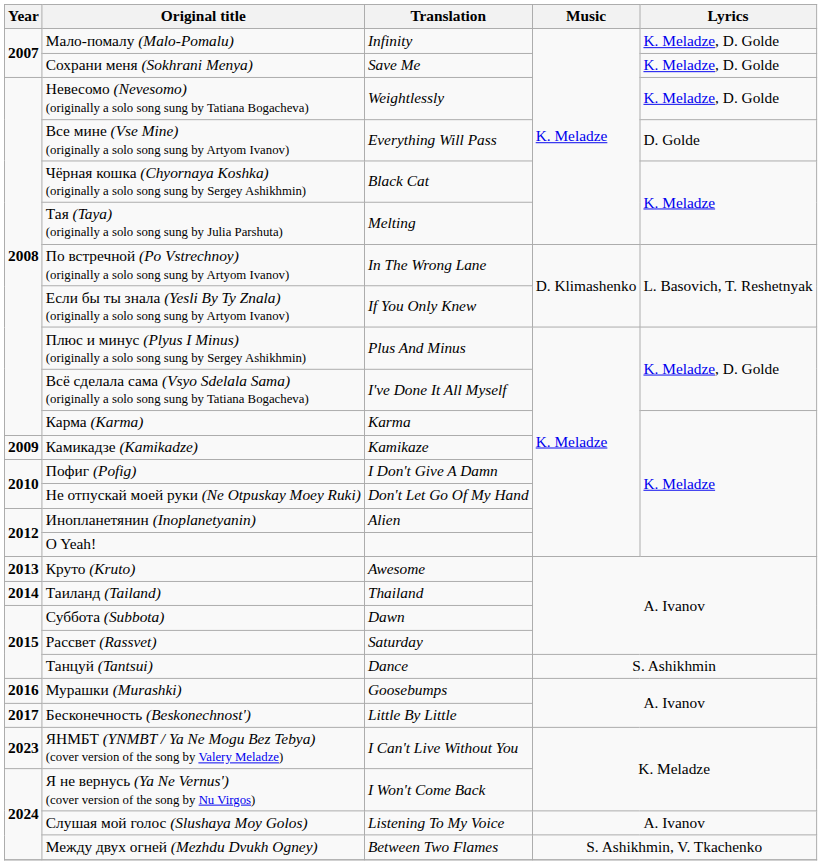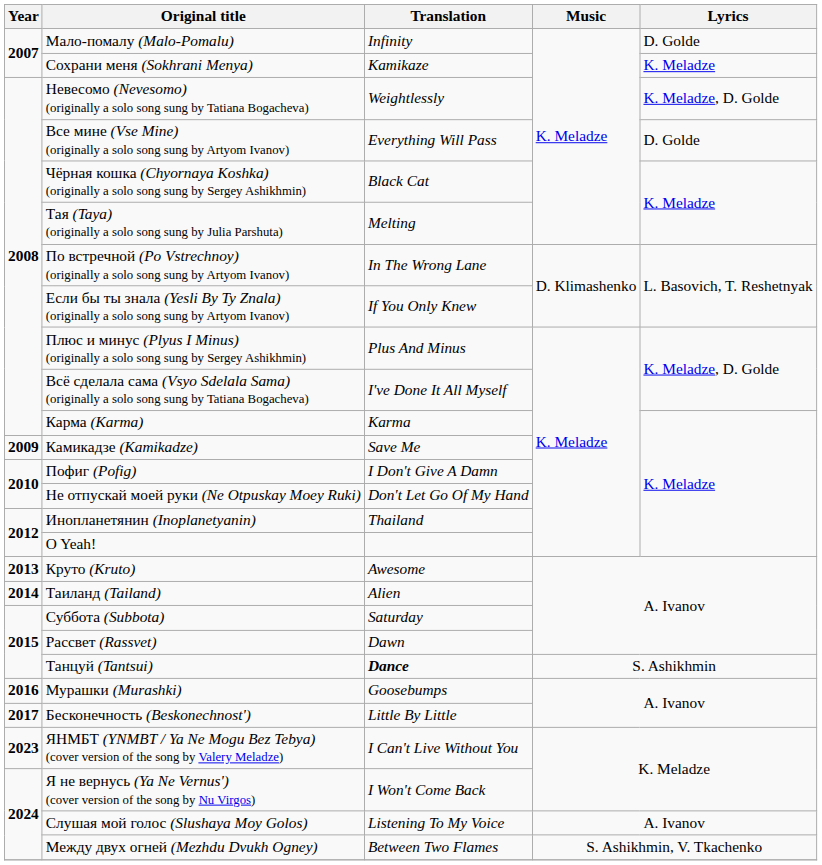 <table class="wikitable">
 <tr>
 <th>Year</th>
 <th>Original title</th>
 <th>Translation</th>
 <th>Music</th>
 <th>Lyrics</th>
 </tr>
 <tr>
 <td rowspan="2"><strong>2007</strong></td>
 <td>Мало-помалу <em>(Malo-Pomalu)</em></td>
 <td><em>Infinity</em></td>
 <td rowspan="6"><a href='#'>K. Meladze</a></td>
-<td><a href='#'>K. Meladze</a>, D. Golde</td>
+<td>D. Golde</td>
 </tr>
 <tr>
 <td>Сохрани меня <em>(Sokhrani Menya)</em></td>
-<td><em>Save Me</em></td>
-<td><a href='#'>K. Meladze</a>, D. Golde</td>
+<td><em>Kamikaze</em></td>
+<td><a href='#'>K. Meladze</a></td>
 </tr>
 <tr>
 <td rowspan="9"><strong>2008</strong></td>
 <td>Невесомо <em>(Nevesomo)</em><br><small>(originally a solo song sung by Tatiana Bogacheva)</small></td>
 <td><em>Weightlessly</em></td>
 <td><a href='#'>K. Meladze</a>, D. Golde</td>
 </tr>
 <tr>
 <td>Все мине <em>(Vse Mine)</em><br><small>(originally a solo song sung by Artyom Ivanov)</small></td>
 <td><em>Everything Will Pass</em></td>
 <td>D. Golde</td>
 </tr>
 <tr>
 <td>Чёрная кошка <em>(Chyornaya Koshka)</em><br><small>(originally a solo song sung by Sergey Ashikhmin)</small></td>
 <td><em>Black Cat</em></td>
 <td rowspan="2"><a href='#'>K. Meladze</a></td>
 </tr>
 <tr>
 <td>Тая <em>(Taya)</em><br><small>(originally a solo song sung by Julia Parshuta)</small></td>
 <td><em>Melting</em></td>
 </tr>
 <tr>
 <td>По встречной <em>(Po Vstrechnoy)</em><br><small>(originally a solo song sung by Artyom Ivanov)</small></td>
 <td><em>In The Wrong Lane</em></td>
 <td rowspan="2">D. Klimashenko</td>
 <td rowspan="2">L. Basovich, T. Reshetnyak</td>
 </tr>
 <tr>
 <td>Если бы ты знала <em>(Yesli By Ty Znala)</em><br><small>(originally a solo song sung by Artyom Ivanov)</small></td>
 <td><em>If You Only Knew</em></td>
 </tr>
 <tr>
 <td>Плюс и минус <em>(Plyus I Minus)</em><br><small>(originally a solo song sung by Sergey Ashikhmin)</small></td>
 <td><em>Plus And Minus</em></td>
 <td rowspan="8"><a href='#'>K. Meladze</a></td>
 <td rowspan="2"><a href='#'>K. Meladze</a>, D. Golde</td>
 </tr>
 <tr>
 <td>Всё сделала сама <em>(Vsyo Sdelala Sama)</em><br><small>(originally a solo song sung by Tatiana Bogacheva)</small></td>
 <td><em>I've Done It All Myself</em></td>
 </tr>
 <tr>
 <td>Карма <em>(Karma)</em></td>
 <td><em>Karma</em></td>
 <td rowspan="6"><a href='#'>K. Meladze</a></td>
 </tr>
 <tr>
 <td><strong>2009</strong></td>
 <td>Камикадзе <em>(Kamikadze)</em></td>
-<td><em>Kamikaze</em></td>
+<td><em>Save Me</em></td>
 </tr>
 <tr>
 <td rowspan="2"><strong>2010</strong></td>
 <td>Пофиг <em>(Pofig)</em></td>
 <td><em>I Don't Give A Damn</em></td>
 </tr>
 <tr>
 <td>Не отпускай моей руки <em>(Ne Otpuskay Moey Ruki)</em></td>
 <td><em>Don't Let Go Of My Hand</em></td>
 </tr>
 <tr>
 <td rowspan="2"><strong>2012</strong></td>
 <td>Инопланетянин <em>(Inoplanetyanin)</em></td>
-<td><em>Alien</em></td>
+<td><em>Thailand</em></td>
 </tr>
 <tr>
 <td>O Yeah!</td>
 <td></td>
 </tr>
 <tr>
 <td><strong>2013</strong></td>
 <td>Круто <em>(Kruto)</em></td>
 <td><em>Awesome</em></td>
 <td colspan=2; rowspan=4; align="center">A. Ivanov</td>
 </tr>
 <tr>
 <td><strong>2014</strong></td>
 <td>Таиланд <em>(Tailand)</em></td>
-<td><em>Thailand</em></td>
+<td><em>Alien</em></td>
 </tr>
 <tr>
 <td rowspan=3><strong>2015</strong></td>
 <td>Суббота <em>(Subbota)</em></td>
+<td><em>Saturday</em></td>
+</tr>
+<tr>
+<td>Рассвет <em>(Rassvet)</em></td>
 <td><em>Dawn</em></td>
 </tr>
 <tr>
-<td>Рассвет <em>(Rassvet)</em></td>
-<td><em>Saturday</em></td>
-</tr>
-<tr>
 <td>Танцуй <em>(Tantsui)</em></td>
-<td><em>Dance</em></td>
+<td><strong><em>Dance</em></strong></td>
 <td colspan=2; align="center">S. Ashikhmin</td>
 </tr>
 <tr>
 <td><strong>2016</strong></td>
 <td>Мурашки <em>(Murashki)</em></td>
 <td><em>Goosebumps</em></td>
 <td colspan=2; rowspan=2; align="center">A. Ivanov</td>
 </tr>
 <tr>
 <td><strong>2017</strong></td>
 <td>Бесконечность <em>(Beskonechnost')</em></td>
 <td><em>Little By Little</em></td>
 </tr>
 <tr>
 <td><strong>2023</strong></td>
 <td>ЯНМБТ <em>(YNMBT / Ya Ne Mogu Bez Tebya)</em><br><small>(cover version of the song by <a href='#'>Valery Meladze</a>)</small></td>
 <td><em>I Can't Live Without You</em></td>
 <td colspan=2; rowspan=2; align="center">K. Meladze</td>
 </tr>
 <tr>
 <td rowspan=3><strong>2024</strong></td>
 <td>Я не вернусь <em>(Ya Ne Vernus')</em><br><small>(cover version of the song by <a href='#'>Nu Virgos</a>)</small></td>
 <td><em>I Won't Come Back</em></td>
 </tr>
 <tr>
 <td>Слушая мой голос <em>(Slushaya Moy Golos)</em></td>
 <td><em>Listening To My Voice</em></td>
 <td colspan=2; align="center">A. Ivanov</td>
 </tr>
 <tr>
 <td>Между двух огней <em>(Mezhdu Dvukh Ogney)</em></td>
 <td><em>Between Two Flames</em></td>
 <td colspan=2; align="center">S. Ashikhmin, V. Tkachenko</td>
 </tr>
 <tr>
 </tr>
 </table>
